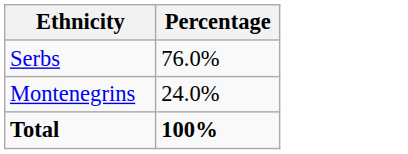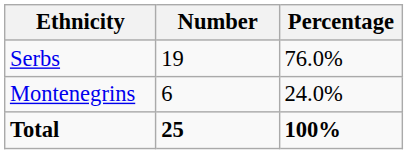 <table class="wikitable">
 <tr>
 <th width="100px">Ethnicity</th>
+<th width="80px">Number</th>
 <th width="80px">Percentage</th>
 </tr>
 <tr>
 <td><a href='#'>Serbs</a></td>
+<td>19</td>
 <td>76.0%</td>
 </tr>
 <tr>
 <td><a href='#'>Montenegrins</a></td>
+<td>6</td>
 <td>24.0%</td>
 </tr>
 <tr>
 <td><strong>Total</strong></td>
+<td><strong>25</strong></td>
 <td><strong>100%</strong></td>
 </tr>
 </table>
